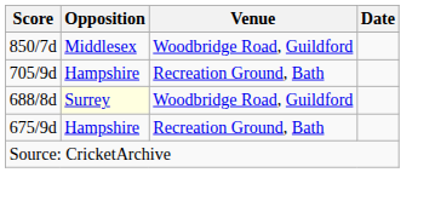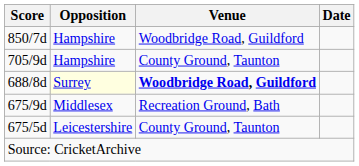 <table class="wikitable">
 <tr>
 <th>Score</th>
 <th>Opposition</th>
 <th>Venue</th>
 <th>Date</th>
 </tr>
 <tr>
 <td>850/7d</td>
-<td><a href='#'>Middlesex</a></td>
+<td><a href='#'>Hampshire</a></td>
 <td><a href='#'>Woodbridge Road</a>, <a href='#'>Guildford</a></td>
 <td></td>
 </tr>
 <tr>
 <td>705/9d</td>
 <td><a href='#'>Hampshire</a></td>
-<td><a href='#'>Recreation Ground</a>, <a href='#'>Bath</a></td>
+<td><a href='#'>County Ground</a>, <a href='#'>Taunton</a></td>
 <td></td>
 </tr>
 <tr>
 <td>688/8d</td>
 <td style="background: lightyellow;"><a href='#'>Surrey</a></td>
-<td><a href='#'>Woodbridge Road</a>, <a href='#'>Guildford</a></td>
+<td><strong><a href='#'>Woodbridge Road</a>, <a href='#'>Guildford</a></strong></td>
 <td></td>
 </tr>
 <tr>
 <td>675/9d</td>
-<td><a href='#'>Hampshire</a></td>
+<td><a href='#'>Middlesex</a></td>
 <td><a href='#'>Recreation Ground</a>, <a href='#'>Bath</a></td>
+<td></td>
+</tr>
+<tr>
+<td>675/5d</td>
+<td><a href='#'>Leicestershire</a></td>
+<td><a href='#'>County Ground</a>, <a href='#'>Taunton</a></td>
 <td></td>
 </tr>
 <tr>
 <td colspan=4>Source: CricketArchive</td>
 </tr>
 </table>
